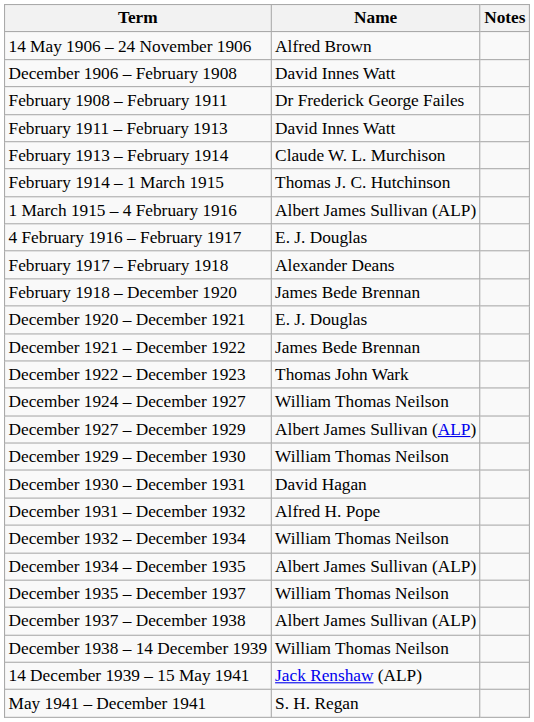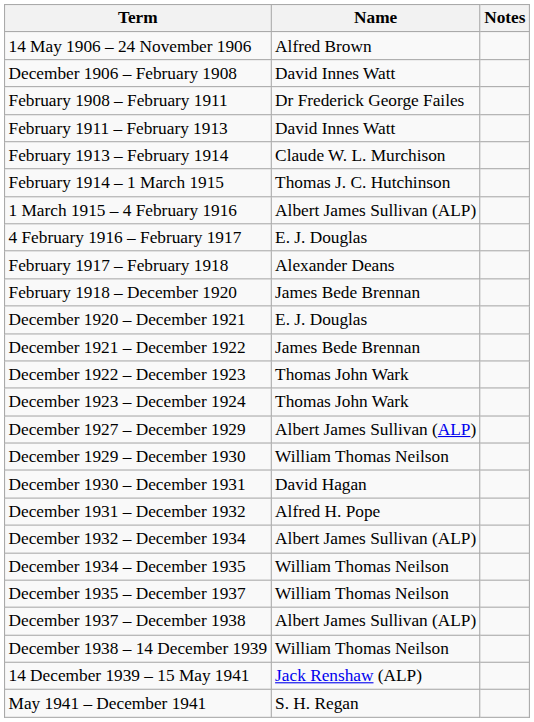 <table class="wikitable">
 <tr>
 <th>Term</th>
 <th>Name</th>
 <th>Notes</th>
 </tr>
 <tr>
 <td>14 May 1906 – 24 November 1906</td>
 <td>Alfred Brown</td>
 <td></td>
 </tr>
 <tr>
 <td>December 1906 – February 1908</td>
 <td>David Innes Watt</td>
 <td></td>
 </tr>
 <tr>
 <td>February 1908 – February 1911</td>
 <td>Dr Frederick George Failes</td>
 <td></td>
 </tr>
 <tr>
 <td>February 1911 – February 1913</td>
 <td>David Innes Watt</td>
 <td></td>
 </tr>
 <tr>
 <td>February 1913 – February 1914</td>
 <td>Claude W. L. Murchison</td>
 <td></td>
 </tr>
 <tr>
 <td>February 1914 – 1 March 1915</td>
 <td>Thomas J. C. Hutchinson</td>
 <td></td>
 </tr>
 <tr>
 <td>1 March 1915 – 4 February 1916</td>
 <td>Albert James Sullivan (ALP)</td>
 <td></td>
 </tr>
 <tr>
 <td>4 February 1916 – February 1917</td>
 <td>E. J. Douglas</td>
 <td></td>
 </tr>
 <tr>
 <td>February 1917 – February 1918</td>
 <td>Alexander Deans</td>
 <td></td>
 </tr>
 <tr>
 <td>February 1918 – December 1920</td>
 <td>James Bede Brennan</td>
 <td></td>
 </tr>
 <tr>
 <td>December 1920 – December 1921</td>
 <td>E. J. Douglas</td>
 <td></td>
 </tr>
 <tr>
 <td>December 1921 – December 1922</td>
 <td>James Bede Brennan</td>
 <td></td>
 </tr>
 <tr>
 <td>December 1922 – December 1923</td>
 <td>Thomas John Wark</td>
 <td></td>
 </tr>
 <tr>
-<td>December 1924 – December 1927</td>
-<td>William Thomas Neilson</td>
+<td>December 1923 – December 1924</td>
+<td>Thomas John Wark</td>
 <td></td>
 </tr>
 <tr>
 <td>December 1927 – December 1929</td>
 <td>Albert James Sullivan (<a href='#'>ALP</a>)</td>
 <td></td>
 </tr>
 <tr>
 <td>December 1929 – December 1930</td>
 <td>William Thomas Neilson</td>
 <td></td>
 </tr>
 <tr>
 <td>December 1930 – December 1931</td>
 <td>David Hagan</td>
 <td></td>
 </tr>
 <tr>
 <td>December 1931 – December 1932</td>
 <td>Alfred H. Pope</td>
 <td></td>
 </tr>
 <tr>
 <td>December 1932 – December 1934</td>
-<td>William Thomas Neilson</td>
+<td>Albert James Sullivan (ALP)</td>
 <td></td>
 </tr>
 <tr>
 <td>December 1934 – December 1935</td>
-<td>Albert James Sullivan (ALP)</td>
+<td>William Thomas Neilson</td>
 <td></td>
 </tr>
 <tr>
 <td>December 1935 – December 1937</td>
 <td>William Thomas Neilson</td>
 <td></td>
 </tr>
 <tr>
 <td>December 1937 – December 1938</td>
 <td>Albert James Sullivan (ALP)</td>
 <td></td>
 </tr>
 <tr>
 <td>December 1938 – 14 December 1939</td>
 <td>William Thomas Neilson</td>
 <td></td>
 </tr>
 <tr>
 <td>14 December 1939 – 15 May 1941</td>
 <td><a href='#'>Jack Renshaw</a> (ALP)</td>
 <td></td>
 </tr>
 <tr>
 <td>May 1941 – December 1941</td>
 <td>S. H. Regan</td>
 <td></td>
 </tr>
 </table>
